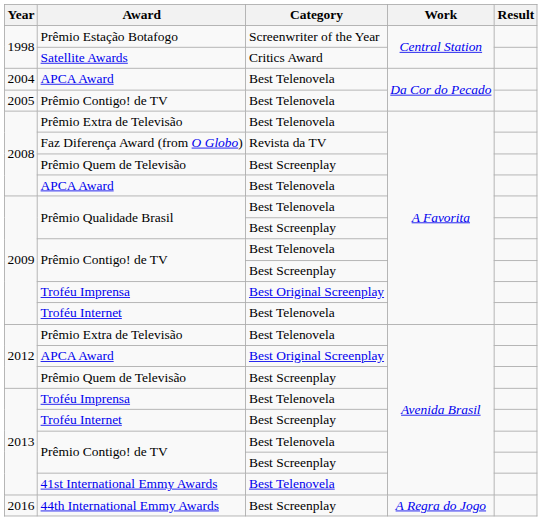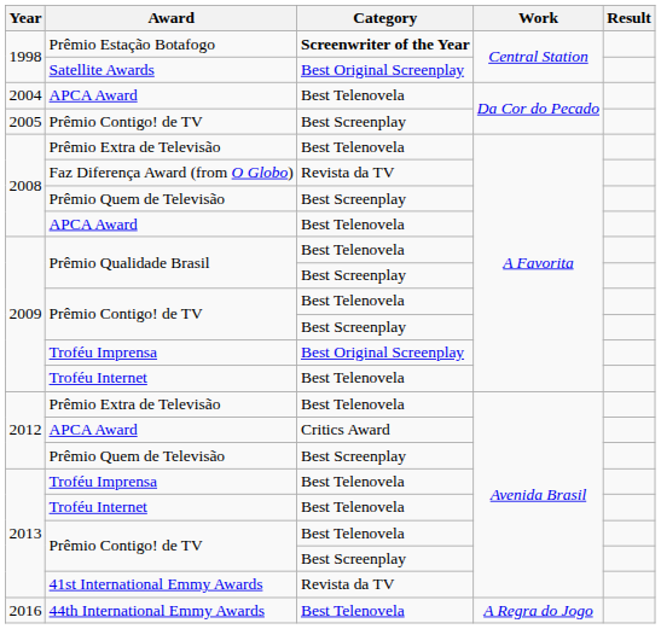 <table class="wikitable">
 <tr>
 <th>Year</th>
 <th>Award</th>
 <th>Category</th>
 <th>Work</th>
 <th>Result</th>
 </tr>
 <tr>
 <td rowspan=2>1998</td>
 <td>Prêmio Estação Botafogo</td>
-<td>Screenwriter of the Year</td>
+<td><strong>Screenwriter of the Year</strong></td>
 <td rowspan=2 style="text-align:center;"><em><a href='#'>Central Station</a></em></td>
 <td></td>
 </tr>
 <tr>
 <td><a href='#'>Satellite Awards</a></td>
-<td>Critics Award</td>
+<td><a href='#'>Best Original Screenplay</a></td>
 <td></td>
 </tr>
 <tr>
 <td>2004</td>
 <td><a href='#'>APCA Award</a></td>
 <td>Best Telenovela</td>
 <td rowspan=2 style="text-align:center;"><em><a href='#'>Da Cor do Pecado</a></em></td>
 <td></td>
 </tr>
 <tr>
 <td>2005</td>
 <td>Prêmio Contigo! de TV</td>
-<td>Best Telenovela</td>
+<td>Best Screenplay</td>
 <td></td>
 </tr>
 <tr>
 <td rowspan=4>2008</td>
 <td>Prêmio Extra de Televisão</td>
 <td>Best Telenovela</td>
 <td rowspan=10 style="text-align:center;"><em><a href='#'>A Favorita</a></em></td>
 <td></td>
 </tr>
 <tr>
 <td>Faz Diferença Award (from <em><a href='#'>O Globo</a></em>)</td>
 <td>Revista da TV</td>
 <td></td>
 </tr>
 <tr>
 <td>Prêmio Quem de Televisão</td>
 <td>Best Screenplay</td>
 <td></td>
 </tr>
 <tr>
 <td><a href='#'>APCA Award</a></td>
 <td>Best Telenovela</td>
 <td></td>
 </tr>
 <tr>
 <td rowspan=6>2009</td>
 <td rowspan=2>Prêmio Qualidade Brasil</td>
 <td>Best Telenovela</td>
 <td></td>
 </tr>
 <tr>
 <td>Best Screenplay</td>
 <td></td>
 </tr>
 <tr>
 <td rowspan=2>Prêmio Contigo! de TV</td>
 <td>Best Telenovela</td>
 <td></td>
 </tr>
 <tr>
 <td>Best Screenplay</td>
 <td></td>
 </tr>
 <tr>
 <td><a href='#'>Troféu Imprensa</a></td>
 <td><a href='#'>Best Original Screenplay</a></td>
 <td></td>
 </tr>
 <tr>
 <td><a href='#'>Troféu Internet</a></td>
 <td>Best Telenovela</td>
 <td></td>
 </tr>
 <tr>
 <td rowspan=3>2012</td>
 <td>Prêmio Extra de Televisão</td>
 <td>Best Telenovela</td>
 <td rowspan=8 style="text-align:center;"><em><a href='#'>Avenida Brasil</a></em></td>
 <td></td>
 </tr>
 <tr>
 <td><a href='#'>APCA Award</a></td>
-<td><a href='#'>Best Original Screenplay</a></td>
+<td>Critics Award</td>
 <td></td>
 </tr>
 <tr>
 <td>Prêmio Quem de Televisão</td>
 <td>Best Screenplay</td>
 <td></td>
 </tr>
 <tr>
 <td rowspan=5>2013</td>
 <td><a href='#'>Troféu Imprensa</a></td>
 <td>Best Telenovela</td>
 <td></td>
 </tr>
 <tr>
 <td><a href='#'>Troféu Internet</a></td>
-<td>Best Screenplay</td>
+<td>Best Telenovela</td>
 <td></td>
 </tr>
 <tr>
 <td rowspan=2>Prêmio Contigo! de TV</td>
 <td>Best Telenovela</td>
 <td></td>
 </tr>
 <tr>
 <td>Best Screenplay</td>
 <td></td>
 </tr>
 <tr>
 <td><a href='#'>41st International Emmy Awards</a></td>
-<td><a href='#'>Best Telenovela</a></td>
+<td>Revista da TV</td>
 <td></td>
 </tr>
 <tr>
 <td rowspan=6>2016</td>
 <td><a href='#'>44th International Emmy Awards</a></td>
-<td>Best Screenplay</td>
+<td><a href='#'>Best Telenovela</a></td>
 <td rowspan=8 style="text-align:center;"><em><a href='#'>A Regra do Jogo</a></em></td>
 <td></td>
 </tr>
 </table>
